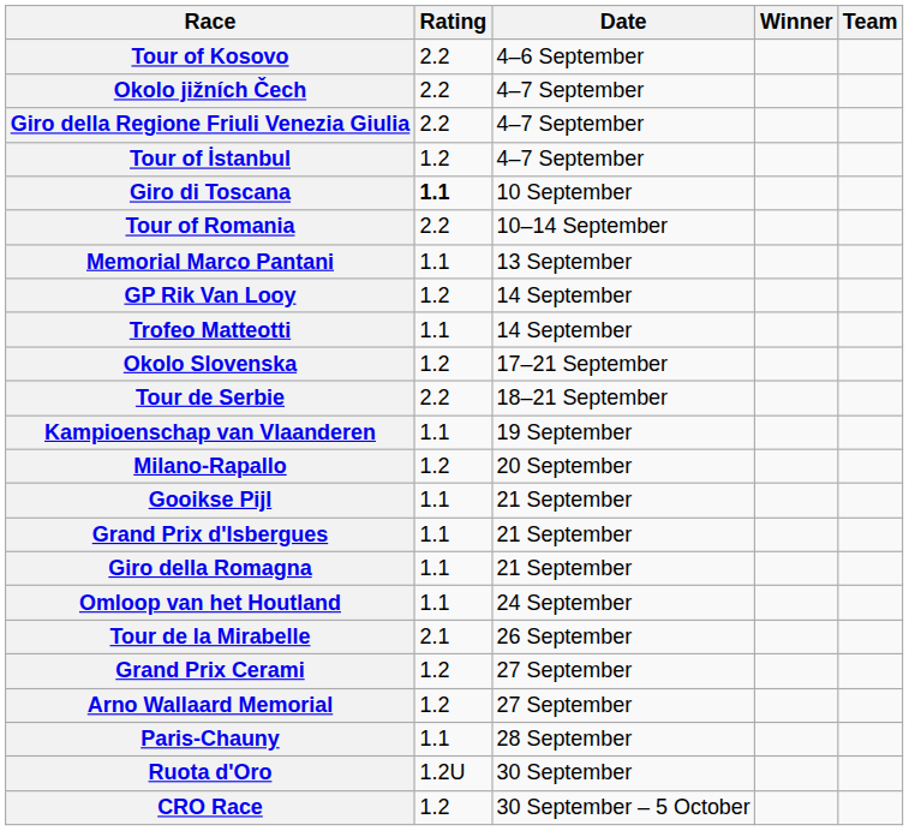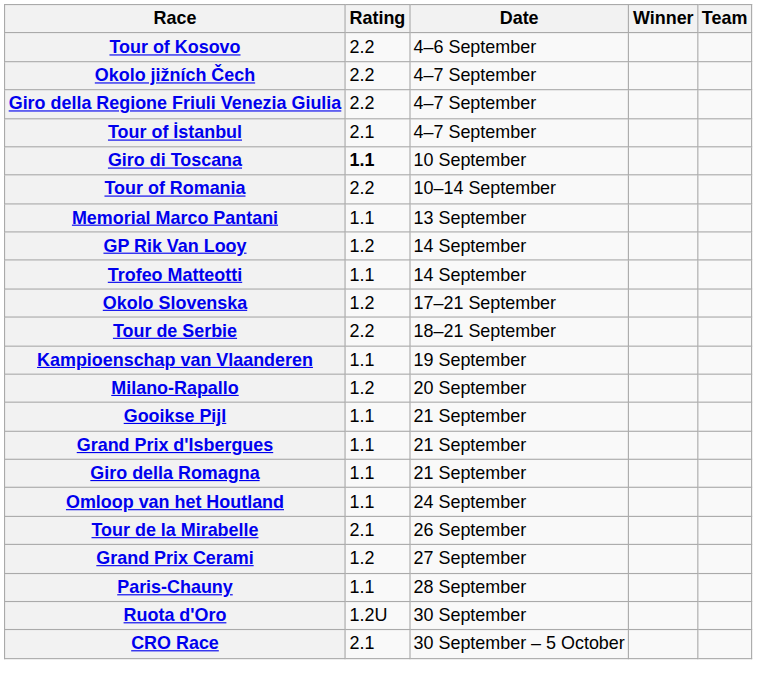 <table class="wikitable plainrowheaders">
 <tr>
 <th scope="col">Race</th>
 <th scope="col">Rating</th>
 <th scope="col">Date</th>
 <th scope="col">Winner</th>
 <th scope="col">Team</th>
 </tr>
 <tr>
 <th scope="row"> <a href='#'>Tour of Kosovo</a></th>
 <td>2.2</td>
 <td>4–6 September</td>
 <td></td>
 <td></td>
 </tr>
 <tr>
 <th scope="row"> <a href='#'>Okolo jižních Čech</a></th>
 <td>2.2</td>
 <td>4–7 September</td>
 <td></td>
 <td></td>
 </tr>
 <tr>
 <th scope="row"> <a href='#'>Giro della Regione Friuli Venezia Giulia</a></th>
 <td>2.2</td>
 <td>4–7 September</td>
 <td></td>
 <td></td>
 </tr>
 <tr>
 <th scope="row"> <a href='#'>Tour of İstanbul</a></th>
-<td>1.2</td>
+<td>2.1</td>
 <td>4–7 September</td>
 <td></td>
 <td></td>
 </tr>
 <tr>
 <th scope="row"> <a href='#'>Giro di Toscana</a></th>
 <td><strong>1.1</strong></td>
 <td>10 September</td>
 <td></td>
 <td></td>
 </tr>
 <tr>
 <th scope="row"> <a href='#'>Tour of Romania</a></th>
 <td>2.2</td>
 <td>10–14 September</td>
 <td></td>
 <td></td>
 </tr>
 <tr>
 <th scope="row"> <a href='#'>Memorial Marco Pantani</a></th>
 <td>1.1</td>
 <td>13 September</td>
 <td></td>
 <td></td>
 </tr>
 <tr>
 <th scope="row"> <a href='#'>GP Rik Van Looy</a></th>
 <td>1.2</td>
 <td>14 September</td>
 <td></td>
 <td></td>
 </tr>
 <tr>
 <th scope="row"> <a href='#'>Trofeo Matteotti</a></th>
 <td>1.1</td>
 <td>14 September</td>
 <td></td>
 <td></td>
 </tr>
 <tr>
 <th scope="row"> <a href='#'>Okolo Slovenska</a></th>
 <td>1.2</td>
 <td>17–21 September</td>
 <td></td>
 <td></td>
 </tr>
 <tr>
 <th scope="row"> <a href='#'>Tour de Serbie</a></th>
 <td>2.2</td>
 <td>18–21 September</td>
 <td></td>
 <td></td>
 </tr>
 <tr>
 <th scope="row"> <a href='#'>Kampioenschap van Vlaanderen</a></th>
 <td>1.1</td>
 <td>19 September</td>
 <td></td>
 <td></td>
 </tr>
 <tr>
 <th scope="row"> <a href='#'>Milano-Rapallo</a></th>
 <td>1.2</td>
 <td>20 September</td>
 <td></td>
 <td></td>
 </tr>
 <tr>
 <th scope="row"> <a href='#'>Gooikse Pijl</a></th>
 <td>1.1</td>
 <td>21 September</td>
 <td></td>
 <td></td>
 </tr>
 <tr>
 <th scope="row"> <a href='#'>Grand Prix d'Isbergues</a></th>
 <td>1.1</td>
 <td>21 September</td>
 <td></td>
 <td></td>
 </tr>
 <tr>
 <th scope="row"> <a href='#'>Giro della Romagna</a></th>
 <td>1.1</td>
 <td>21 September</td>
 <td></td>
 <td></td>
 </tr>
 <tr>
 <th scope="row"> <a href='#'>Omloop van het Houtland</a></th>
 <td>1.1</td>
 <td>24 September</td>
 <td></td>
 <td></td>
 </tr>
 <tr>
 <th scope="row"> <a href='#'>Tour de la Mirabelle</a></th>
 <td>2.1</td>
 <td>26 September</td>
 <td></td>
 <td></td>
 </tr>
 <tr>
 <th scope="row"> <a href='#'>Grand Prix Cerami</a></th>
 <td>1.2</td>
 <td>27 September</td>
 <td></td>
 <td></td>
 </tr>
 <tr>
-<th scope="row"> <a href='#'>Arno Wallaard Memorial</a></th>
-<td>1.2</td>
-<td>27 September</td>
-<td></td>
-<td></td>
-</tr>
-<tr>
 <th scope="row"> <a href='#'>Paris-Chauny</a></th>
 <td>1.1</td>
 <td>28 September</td>
 <td></td>
 <td></td>
 </tr>
 <tr>
 <th scope="row"> <a href='#'>Ruota d'Oro</a></th>
 <td>1.2U</td>
 <td>30 September</td>
 <td></td>
 <td></td>
 </tr>
 <tr>
 <th scope="row"> <a href='#'>CRO Race</a></th>
-<td>1.2</td>
+<td>2.1</td>
 <td>30 September – 5 October</td>
 <td></td>
 <td></td>
 </tr>
 </table>
